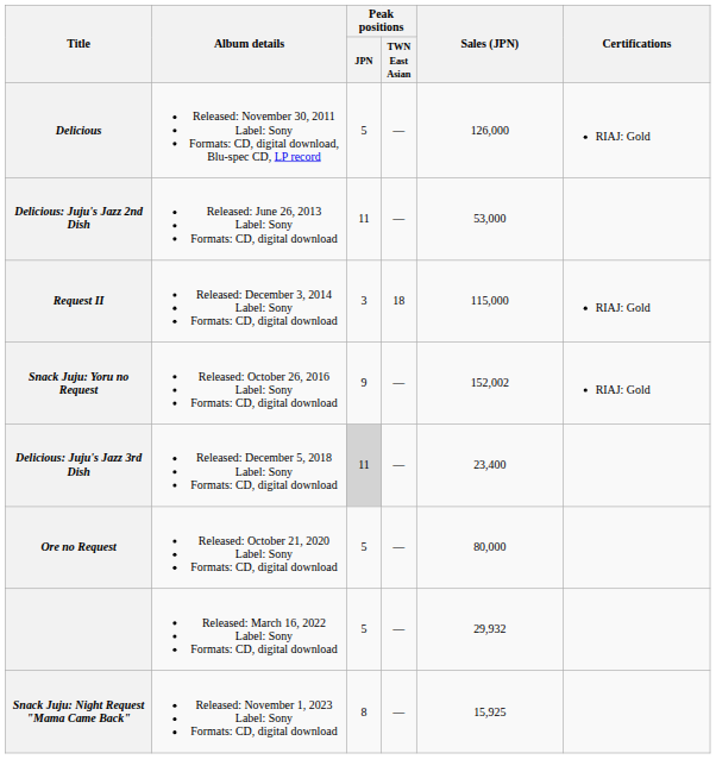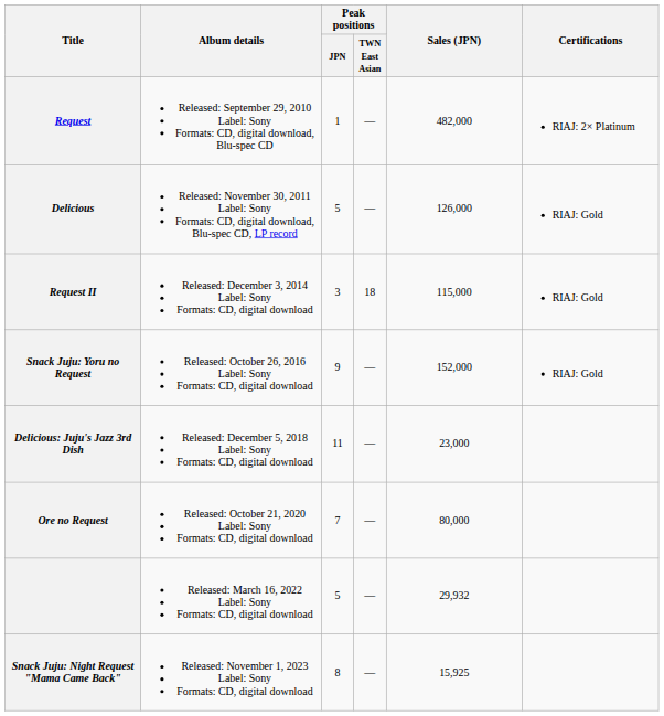 <table class="wikitable plainrowheaders" style="text-align:center;">
 <tr>
 <th style="width:12em;" rowspan="2">Title</th>
 <th style="width:16em;" rowspan="2">Album details</th>
 <th colspan="2">Peak positions</th>
 <th style="width:12em;" rowspan="2">Sales (JPN)</th>
 <th style="width:12em;" rowspan="2">Certifications</th>
 </tr>
 <tr>
 <th style="width:2.5em;"><small>JPN</small><br></th>
 <th style="width:2.5em;"><small>TWN East Asian</small><br></th>
 </tr>
 <tr>
+<th scope="row"><em><a href='#'>Request</a></em></th>
+<td><br><ul><li>Released: September 29, 2010 </li><li>Label: Sony</li><li>Formats: CD, digital download, Blu-spec CD</li></ul></td>
+<td>1</td>
+<td>—</td>
+<td>482,000</td>
+<td align="left"><br><ul><li>RIAJ: 2× Platinum</li></ul></td>
+</tr>
+<tr>
 <th scope="row"><em>Delicious</em></th>
 <td><br><ul><li>Released: November 30, 2011 </li><li>Label: Sony</li><li>Formats: CD, digital download, Blu-spec CD, <a href='#'>LP record</a></li></ul></td>
 <td>5</td>
 <td>—</td>
 <td>126,000</td>
 <td align="left"><br><ul><li>RIAJ: Gold</li></ul></td>
-</tr>
-<tr>
-<th scope="row"><em>Delicious: Juju's Jazz 2nd Dish</em></th>
-<td><br><ul><li>Released: June 26, 2013 </li><li>Label: Sony</li><li>Formats: CD, digital download</li></ul></td>
-<td>11</td>
-<td>—</td>
-<td>53,000</td>
-<td align="left"></td>
 </tr>
 <tr>
 <th scope="row"><em>Request II</em></th>
 <td><br><ul><li>Released: December 3, 2014 </li><li>Label: Sony</li><li>Formats: CD, digital download</li></ul></td>
 <td>3</td>
 <td>18</td>
 <td>115,000</td>
 <td align="left"><br><ul><li>RIAJ: Gold</li></ul></td>
 </tr>
 <tr>
 <th scope="row"><em>Snack Juju: Yoru no Request</em></th>
 <td><br><ul><li>Released: October 26, 2016 </li><li>Label: Sony</li><li>Formats: CD, digital download</li></ul></td>
 <td>9</td>
 <td>—</td>
-<td>152,002</td>
+<td>152,000</td>
 <td align="left"><br><ul><li>RIAJ: Gold</li></ul></td>
 </tr>
 <tr>
 <th scope="row"><em>Delicious: Juju's Jazz 3rd Dish</em></th>
 <td><br><ul><li>Released: December 5, 2018 </li><li>Label: Sony</li><li>Formats: CD, digital download</li></ul></td>
-<td style="background: lightgrey;">11</td>
+<td>11</td>
 <td>—</td>
-<td>23,400</td>
+<td>23,000</td>
 <td align="left"></td>
 </tr>
 <tr>
 <th scope="row"><em>Ore no Request</em></th>
 <td><br><ul><li>Released: October 21, 2020 </li><li>Label: Sony</li><li>Formats: CD, digital download</li></ul></td>
-<td>5</td>
+<td>7</td>
 <td>—</td>
 <td>80,000</td>
 <td align="left"></td>
 </tr>
 <tr>
 <th scope="row"></th>
 <td><br><ul><li>Released: March 16, 2022 </li><li>Label: Sony</li><li>Formats: CD, digital download</li></ul></td>
 <td>5</td>
 <td>—</td>
 <td>29,932</td>
 <td align="left"></td>
 </tr>
 <tr>
 <th scope="row"><em>Snack Juju: Night Request "Mama Came Back"</em></th>
 <td><br><ul><li>Released: November 1, 2023 </li><li>Label: Sony</li><li>Formats: CD, digital download</li></ul></td>
 <td>8</td>
 <td>—</td>
 <td>15,925</td>
 <td align="left"></td>
 </tr>
 </table>
